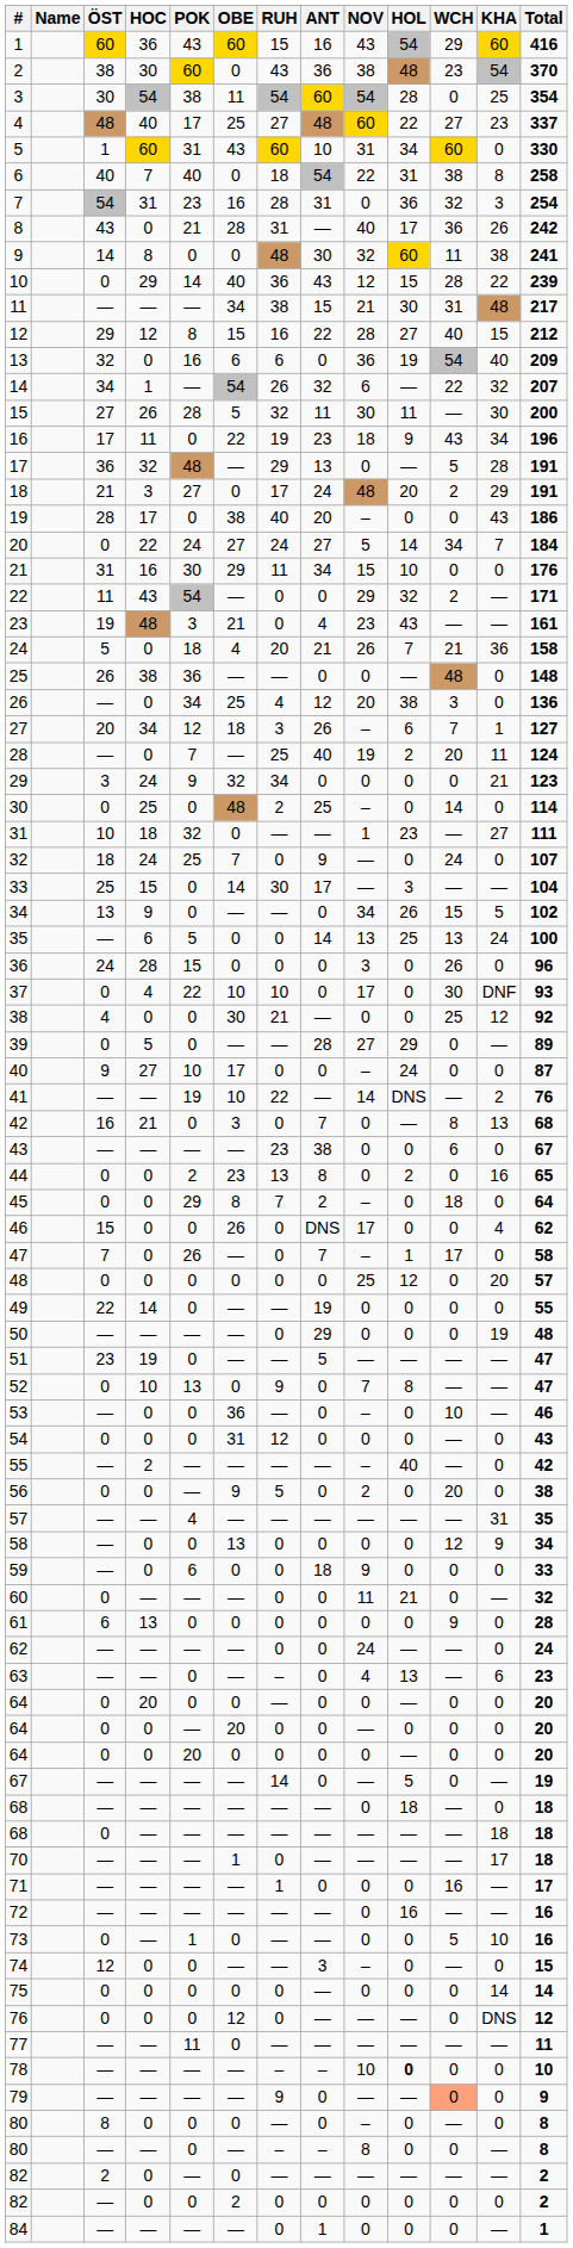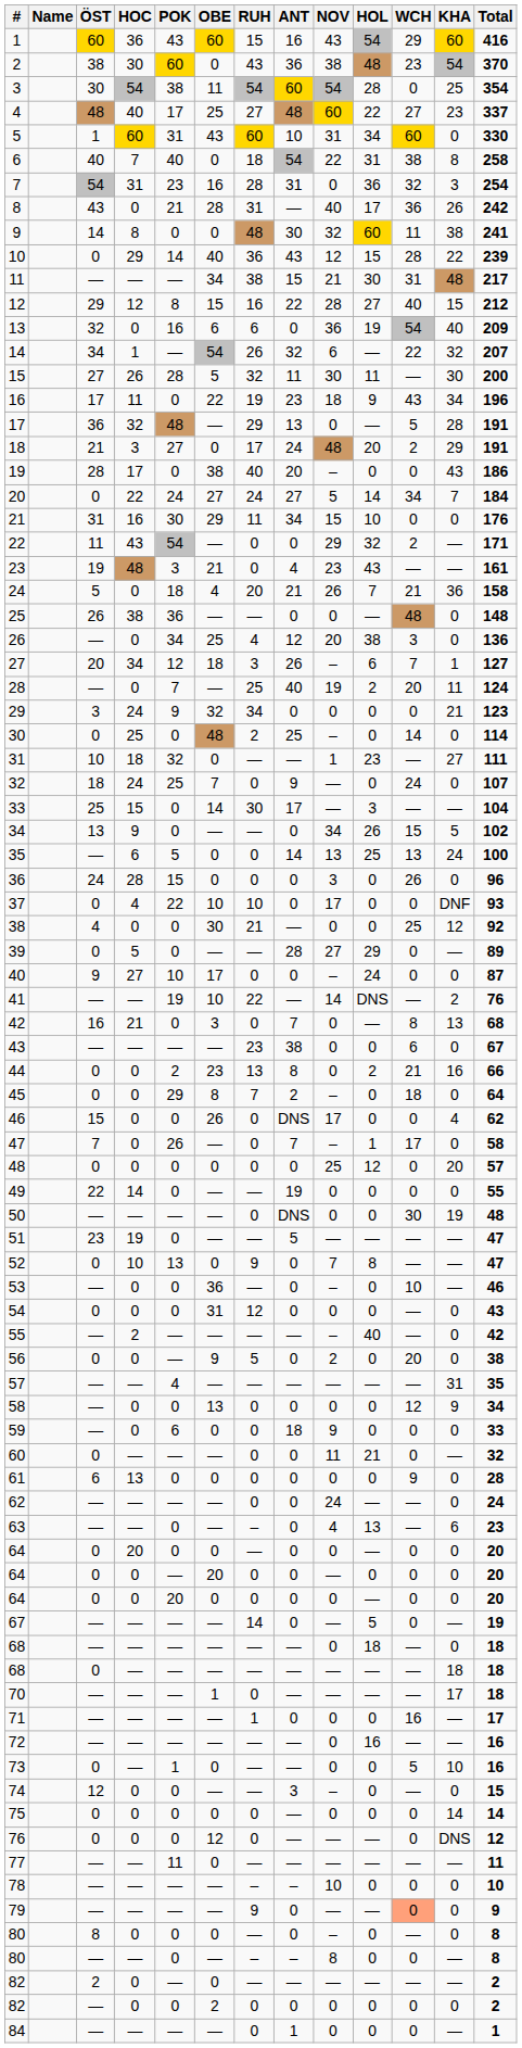 <table class="wikitable sortable" style="text-align:center;">
 <tr>
 <th>#</th>
 <th>Name</th>
 <th>ÖST</th>
 <th>HOC</th>
 <th>POK</th>
 <th>OBE</th>
 <th>RUH</th>
 <th>ANT</th>
 <th>NOV</th>
 <th>HOL</th>
 <th>WCH</th>
 <th>KHA</th>
 <th>Total</th>
 </tr>
 <tr>
 <td>1</td>
 <td align="left"></td>
 <td bgcolor="gold">60</td>
 <td>36</td>
 <td>43</td>
 <td bgcolor="gold">60</td>
 <td>15</td>
 <td>16</td>
 <td>43</td>
 <td bgcolor="silver">54</td>
 <td>29</td>
 <td bgcolor="gold">60</td>
 <td><strong>416</strong></td>
 </tr>
 <tr>
 <td>2</td>
 <td align="left"></td>
 <td>38</td>
 <td>30</td>
 <td bgcolor="gold">60</td>
 <td>0</td>
 <td>43</td>
 <td>36</td>
 <td>38</td>
 <td bgcolor="CC9966">48</td>
 <td>23</td>
 <td bgcolor="silver">54</td>
 <td><strong>370</strong></td>
 </tr>
 <tr>
 <td>3</td>
 <td align="left"></td>
 <td>30</td>
 <td bgcolor="silver">54</td>
 <td>38</td>
 <td>11</td>
 <td bgcolor="silver">54</td>
 <td bgcolor="gold">60</td>
 <td bgcolor="silver">54</td>
 <td>28</td>
 <td>0</td>
 <td>25</td>
 <td><strong>354</strong></td>
 </tr>
 <tr>
 <td>4</td>
 <td align="left"></td>
 <td bgcolor="CC9966">48</td>
 <td>40</td>
 <td>17</td>
 <td>25</td>
 <td>27</td>
 <td bgcolor="CC9966">48</td>
 <td bgcolor="gold">60</td>
 <td>22</td>
 <td>27</td>
 <td>23</td>
 <td><strong>337</strong></td>
 </tr>
 <tr>
 <td>5</td>
 <td align="left"></td>
 <td>1</td>
 <td bgcolor="gold">60</td>
 <td>31</td>
 <td>43</td>
 <td bgcolor="gold">60</td>
 <td>10</td>
 <td>31</td>
 <td>34</td>
 <td bgcolor="gold">60</td>
 <td>0</td>
 <td><strong>330</strong></td>
 </tr>
 <tr>
 <td>6</td>
 <td align="left"></td>
 <td>40</td>
 <td>7</td>
 <td>40</td>
 <td>0</td>
 <td>18</td>
 <td bgcolor="silver">54</td>
 <td>22</td>
 <td>31</td>
 <td>38</td>
 <td>8</td>
 <td><strong>258</strong></td>
 </tr>
 <tr>
 <td>7</td>
 <td align="left"></td>
 <td bgcolor="silver">54</td>
 <td>31</td>
 <td>23</td>
 <td>16</td>
 <td>28</td>
 <td>31</td>
 <td>0</td>
 <td>36</td>
 <td>32</td>
 <td>3</td>
 <td><strong>254</strong></td>
 </tr>
 <tr>
 <td>8</td>
 <td align="left"></td>
 <td>43</td>
 <td>0</td>
 <td>21</td>
 <td>28</td>
 <td>31</td>
 <td>—</td>
 <td>40</td>
 <td>17</td>
 <td>36</td>
 <td>26</td>
 <td><strong>242</strong></td>
 </tr>
 <tr>
 <td>9</td>
 <td align="left"></td>
 <td>14</td>
 <td>8</td>
 <td>0</td>
 <td>0</td>
 <td bgcolor="CC9966">48</td>
 <td>30</td>
 <td>32</td>
 <td bgcolor="gold">60</td>
 <td>11</td>
 <td>38</td>
 <td><strong>241</strong></td>
 </tr>
 <tr>
 <td>10</td>
 <td align="left"></td>
 <td>0</td>
 <td>29</td>
 <td>14</td>
 <td>40</td>
 <td>36</td>
 <td>43</td>
 <td>12</td>
 <td>15</td>
 <td>28</td>
 <td>22</td>
 <td><strong>239</strong></td>
 </tr>
 <tr>
 <td>11</td>
 <td align="left"></td>
 <td>—</td>
 <td>—</td>
 <td>—</td>
 <td>34</td>
 <td>38</td>
 <td>15</td>
 <td>21</td>
 <td>30</td>
 <td>31</td>
 <td bgcolor="CC9966">48</td>
 <td><strong>217</strong></td>
 </tr>
 <tr>
 <td>12</td>
 <td align="left"></td>
 <td>29</td>
 <td>12</td>
 <td>8</td>
 <td>15</td>
 <td>16</td>
 <td>22</td>
 <td>28</td>
 <td>27</td>
 <td>40</td>
 <td>15</td>
 <td><strong>212</strong></td>
 </tr>
 <tr>
 <td>13</td>
 <td align="left"></td>
 <td>32</td>
 <td>0</td>
 <td>16</td>
 <td>6</td>
 <td>6</td>
 <td>0</td>
 <td>36</td>
 <td>19</td>
 <td bgcolor="silver">54</td>
 <td>40</td>
 <td><strong>209</strong></td>
 </tr>
 <tr>
 <td>14</td>
 <td align="left"></td>
 <td>34</td>
 <td>1</td>
 <td>—</td>
 <td bgcolor="silver">54</td>
 <td>26</td>
 <td>32</td>
 <td>6</td>
 <td>—</td>
 <td>22</td>
 <td>32</td>
 <td><strong>207</strong></td>
 </tr>
 <tr>
 <td>15</td>
 <td align="left"></td>
 <td>27</td>
 <td>26</td>
 <td>28</td>
 <td>5</td>
 <td>32</td>
 <td>11</td>
 <td>30</td>
 <td>11</td>
 <td>—</td>
 <td>30</td>
 <td><strong>200</strong></td>
 </tr>
 <tr>
 <td>16</td>
 <td align="left"></td>
 <td>17</td>
 <td>11</td>
 <td>0</td>
 <td>22</td>
 <td>19</td>
 <td>23</td>
 <td>18</td>
 <td>9</td>
 <td>43</td>
 <td>34</td>
 <td><strong>196</strong></td>
 </tr>
 <tr>
 <td>17</td>
 <td align="left"></td>
 <td>36</td>
 <td>32</td>
 <td bgcolor="CC9966">48</td>
 <td>—</td>
 <td>29</td>
 <td>13</td>
 <td>0</td>
 <td>—</td>
 <td>5</td>
 <td>28</td>
 <td><strong>191</strong></td>
 </tr>
 <tr>
 <td>18</td>
 <td align="left"></td>
 <td>21</td>
 <td>3</td>
 <td>27</td>
 <td>0</td>
 <td>17</td>
 <td>24</td>
 <td bgcolor="CC9966">48</td>
 <td>20</td>
 <td>2</td>
 <td>29</td>
 <td><strong>191</strong></td>
 </tr>
 <tr>
 <td>19</td>
 <td align="left"></td>
 <td>28</td>
 <td>17</td>
 <td>0</td>
 <td>38</td>
 <td>40</td>
 <td>20</td>
 <td>–</td>
 <td>0</td>
 <td>0</td>
 <td>43</td>
 <td><strong>186</strong></td>
 </tr>
 <tr>
 <td>20</td>
 <td align="left"></td>
 <td>0</td>
 <td>22</td>
 <td>24</td>
 <td>27</td>
 <td>24</td>
 <td>27</td>
 <td>5</td>
 <td>14</td>
 <td>34</td>
 <td>7</td>
 <td><strong>184</strong></td>
 </tr>
 <tr>
 <td>21</td>
 <td align="left"></td>
 <td>31</td>
 <td>16</td>
 <td>30</td>
 <td>29</td>
 <td>11</td>
 <td>34</td>
 <td>15</td>
 <td>10</td>
 <td>0</td>
 <td>0</td>
 <td><strong>176</strong></td>
 </tr>
 <tr>
 <td>22</td>
 <td align="left"></td>
 <td>11</td>
 <td>43</td>
 <td bgcolor="silver">54</td>
 <td>—</td>
 <td>0</td>
 <td>0</td>
 <td>29</td>
 <td>32</td>
 <td>2</td>
 <td>—</td>
 <td><strong>171</strong></td>
 </tr>
 <tr>
 <td>23</td>
 <td align="left"></td>
 <td>19</td>
 <td bgcolor="CC9966">48</td>
 <td>3</td>
 <td>21</td>
 <td>0</td>
 <td>4</td>
 <td>23</td>
 <td>43</td>
 <td>—</td>
 <td>—</td>
 <td><strong>161</strong></td>
 </tr>
 <tr>
 <td>24</td>
 <td align="left"></td>
 <td>5</td>
 <td>0</td>
 <td>18</td>
 <td>4</td>
 <td>20</td>
 <td>21</td>
 <td>26</td>
 <td>7</td>
 <td>21</td>
 <td>36</td>
 <td><strong>158</strong></td>
 </tr>
 <tr>
 <td>25</td>
 <td align="left"></td>
 <td>26</td>
 <td>38</td>
 <td>36</td>
 <td>—</td>
 <td>—</td>
 <td>0</td>
 <td>0</td>
 <td>—</td>
 <td bgcolor="CC9966">48</td>
 <td>0</td>
 <td><strong>148</strong></td>
 </tr>
 <tr>
 <td>26</td>
 <td align="left"></td>
 <td>—</td>
 <td>0</td>
 <td>34</td>
 <td>25</td>
 <td>4</td>
 <td>12</td>
 <td>20</td>
 <td>38</td>
 <td>3</td>
 <td>0</td>
 <td><strong>136</strong></td>
 </tr>
 <tr>
 <td>27</td>
 <td align="left"></td>
 <td>20</td>
 <td>34</td>
 <td>12</td>
 <td>18</td>
 <td>3</td>
 <td>26</td>
 <td>–</td>
 <td>6</td>
 <td>7</td>
 <td>1</td>
 <td><strong>127</strong></td>
 </tr>
 <tr>
 <td>28</td>
 <td align="left"></td>
 <td>—</td>
 <td>0</td>
 <td>7</td>
 <td>—</td>
 <td>25</td>
 <td>40</td>
 <td>19</td>
 <td>2</td>
 <td>20</td>
 <td>11</td>
 <td><strong>124</strong></td>
 </tr>
 <tr>
 <td>29</td>
 <td align="left"></td>
 <td>3</td>
 <td>24</td>
 <td>9</td>
 <td>32</td>
 <td>34</td>
 <td>0</td>
 <td>0</td>
 <td>0</td>
 <td>0</td>
 <td>21</td>
 <td><strong>123</strong></td>
 </tr>
 <tr>
 <td>30</td>
 <td align="left"></td>
 <td>0</td>
 <td>25</td>
 <td>0</td>
 <td bgcolor="CC9966">48</td>
 <td>2</td>
 <td>25</td>
 <td>–</td>
 <td>0</td>
 <td>14</td>
 <td>0</td>
 <td><strong>114</strong></td>
 </tr>
 <tr>
 <td>31</td>
 <td align="left"></td>
 <td>10</td>
 <td>18</td>
 <td>32</td>
 <td>0</td>
 <td>—</td>
 <td>—</td>
 <td>1</td>
 <td>23</td>
 <td>—</td>
 <td>27</td>
 <td><strong>111</strong></td>
 </tr>
 <tr>
 <td>32</td>
 <td align="left"></td>
 <td>18</td>
 <td>24</td>
 <td>25</td>
 <td>7</td>
 <td>0</td>
 <td>9</td>
 <td>—</td>
 <td>0</td>
 <td>24</td>
 <td>0</td>
 <td><strong>107</strong></td>
 </tr>
 <tr>
 <td>33</td>
 <td align="left"></td>
 <td>25</td>
 <td>15</td>
 <td>0</td>
 <td>14</td>
 <td>30</td>
 <td>17</td>
 <td>—</td>
 <td>3</td>
 <td>—</td>
 <td>—</td>
 <td><strong>104</strong></td>
 </tr>
 <tr>
 <td>34</td>
 <td align="left"></td>
 <td>13</td>
 <td>9</td>
 <td>0</td>
 <td>—</td>
 <td>—</td>
 <td>0</td>
 <td>34</td>
 <td>26</td>
 <td>15</td>
 <td>5</td>
 <td><strong>102</strong></td>
 </tr>
 <tr>
 <td>35</td>
 <td align="left"></td>
 <td>—</td>
 <td>6</td>
 <td>5</td>
 <td>0</td>
 <td>0</td>
 <td>14</td>
 <td>13</td>
 <td>25</td>
 <td>13</td>
 <td>24</td>
 <td><strong>100</strong></td>
 </tr>
 <tr>
 <td>36</td>
 <td align="left"></td>
 <td>24</td>
 <td>28</td>
 <td>15</td>
 <td>0</td>
 <td>0</td>
 <td>0</td>
 <td>3</td>
 <td>0</td>
 <td>26</td>
 <td>0</td>
 <td><strong>96</strong></td>
 </tr>
 <tr>
 <td>37</td>
 <td align="left"></td>
 <td>0</td>
 <td>4</td>
 <td>22</td>
 <td>10</td>
 <td>10</td>
 <td>0</td>
 <td>17</td>
 <td>0</td>
-<td>30</td>
+<td>0</td>
 <td>DNF</td>
 <td><strong>93</strong></td>
 </tr>
 <tr>
 <td>38</td>
 <td align="left"></td>
 <td>4</td>
 <td>0</td>
 <td>0</td>
 <td>30</td>
 <td>21</td>
 <td>—</td>
 <td>0</td>
 <td>0</td>
 <td>25</td>
 <td>12</td>
 <td><strong>92</strong></td>
 </tr>
 <tr>
 <td>39</td>
 <td align="left"></td>
 <td>0</td>
 <td>5</td>
 <td>0</td>
 <td>—</td>
 <td>—</td>
 <td>28</td>
 <td>27</td>
 <td>29</td>
 <td>0</td>
 <td>—</td>
 <td><strong>89</strong></td>
 </tr>
 <tr>
 <td>40</td>
 <td align="left"></td>
 <td>9</td>
 <td>27</td>
 <td>10</td>
 <td>17</td>
 <td>0</td>
 <td>0</td>
 <td>–</td>
 <td>24</td>
 <td>0</td>
 <td>0</td>
 <td><strong>87</strong></td>
 </tr>
 <tr>
 <td>41</td>
 <td align="left"></td>
 <td>—</td>
 <td>—</td>
 <td>19</td>
 <td>10</td>
 <td>22</td>
 <td>—</td>
 <td>14</td>
 <td>DNS</td>
 <td>—</td>
 <td>2</td>
 <td><strong>76</strong></td>
 </tr>
 <tr>
 <td>42</td>
 <td align="left"></td>
 <td>16</td>
 <td>21</td>
 <td>0</td>
 <td>3</td>
 <td>0</td>
 <td>7</td>
 <td>0</td>
 <td>—</td>
 <td>8</td>
 <td>13</td>
 <td><strong>68</strong></td>
 </tr>
 <tr>
 <td>43</td>
 <td align="left"></td>
 <td>—</td>
 <td>—</td>
 <td>—</td>
 <td>—</td>
 <td>23</td>
 <td>38</td>
 <td>0</td>
 <td>0</td>
 <td>6</td>
 <td>0</td>
 <td><strong>67</strong></td>
 </tr>
 <tr>
 <td>44</td>
 <td align="left"></td>
 <td>0</td>
 <td>0</td>
 <td>2</td>
 <td>23</td>
 <td>13</td>
 <td>8</td>
 <td>0</td>
 <td>2</td>
-<td>0</td>
+<td>21</td>
 <td>16</td>
-<td><strong>65</strong></td>
+<td><strong>66</strong></td>
 </tr>
 <tr>
 <td>45</td>
 <td align="left"></td>
 <td>0</td>
 <td>0</td>
 <td>29</td>
 <td>8</td>
 <td>7</td>
 <td>2</td>
 <td>–</td>
 <td>0</td>
 <td>18</td>
 <td>0</td>
 <td><strong>64</strong></td>
 </tr>
 <tr>
 <td>46</td>
 <td align="left"></td>
 <td>15</td>
 <td>0</td>
 <td>0</td>
 <td>26</td>
 <td>0</td>
 <td>DNS</td>
 <td>17</td>
 <td>0</td>
 <td>0</td>
 <td>4</td>
 <td><strong>62</strong></td>
 </tr>
 <tr>
 <td>47</td>
 <td align="left"></td>
 <td>7</td>
 <td>0</td>
 <td>26</td>
 <td>—</td>
 <td>0</td>
 <td>7</td>
 <td>–</td>
 <td>1</td>
 <td>17</td>
 <td>0</td>
 <td><strong>58</strong></td>
 </tr>
 <tr>
 <td>48</td>
 <td align="left"></td>
 <td>0</td>
 <td>0</td>
 <td>0</td>
 <td>0</td>
 <td>0</td>
 <td>0</td>
 <td>25</td>
 <td>12</td>
 <td>0</td>
 <td>20</td>
 <td><strong>57</strong></td>
 </tr>
 <tr>
 <td>49</td>
 <td align="left"></td>
 <td>22</td>
 <td>14</td>
 <td>0</td>
 <td>—</td>
 <td>—</td>
 <td>19</td>
 <td>0</td>
 <td>0</td>
 <td>0</td>
 <td>0</td>
 <td><strong>55</strong></td>
 </tr>
 <tr>
 <td>50</td>
 <td align="left"></td>
 <td>—</td>
 <td>—</td>
 <td>—</td>
 <td>—</td>
 <td>0</td>
-<td>29</td>
+<td>DNS</td>
 <td>0</td>
 <td>0</td>
-<td>0</td>
+<td>30</td>
 <td>19</td>
 <td><strong>48</strong></td>
 </tr>
 <tr>
 <td>51</td>
 <td align="left"></td>
 <td>23</td>
 <td>19</td>
 <td>0</td>
 <td>—</td>
 <td>—</td>
 <td>5</td>
 <td>—</td>
 <td>—</td>
 <td>—</td>
 <td>—</td>
 <td><strong>47</strong></td>
 </tr>
 <tr>
 <td>52</td>
 <td align="left"></td>
 <td>0</td>
 <td>10</td>
 <td>13</td>
 <td>0</td>
 <td>9</td>
 <td>0</td>
 <td>7</td>
 <td>8</td>
 <td>—</td>
 <td>—</td>
 <td><strong>47</strong></td>
 </tr>
 <tr>
 <td>53</td>
 <td align="left"></td>
 <td>—</td>
 <td>0</td>
 <td>0</td>
 <td>36</td>
 <td>—</td>
 <td>0</td>
 <td>–</td>
 <td>0</td>
 <td>10</td>
 <td>—</td>
 <td><strong>46</strong></td>
 </tr>
 <tr>
 <td>54</td>
 <td align="left"></td>
 <td>0</td>
 <td>0</td>
 <td>0</td>
 <td>31</td>
 <td>12</td>
 <td>0</td>
 <td>0</td>
 <td>0</td>
 <td>—</td>
 <td>0</td>
 <td><strong>43</strong></td>
 </tr>
 <tr>
 <td>55</td>
 <td align="left"></td>
 <td>—</td>
 <td>2</td>
 <td>—</td>
 <td>—</td>
 <td>—</td>
 <td>—</td>
 <td>–</td>
 <td>40</td>
 <td>—</td>
 <td>0</td>
 <td><strong>42</strong></td>
 </tr>
 <tr>
 <td>56</td>
 <td align="left"></td>
 <td>0</td>
 <td>0</td>
 <td>—</td>
 <td>9</td>
 <td>5</td>
 <td>0</td>
 <td>2</td>
 <td>0</td>
 <td>20</td>
 <td>0</td>
 <td><strong>38</strong></td>
 </tr>
 <tr>
 <td>57</td>
 <td align="left"></td>
 <td>—</td>
 <td>—</td>
 <td>4</td>
 <td>—</td>
 <td>—</td>
 <td>—</td>
 <td>—</td>
 <td>—</td>
 <td>—</td>
 <td>31</td>
 <td><strong>35</strong></td>
 </tr>
 <tr>
 <td>58</td>
 <td align="left"></td>
 <td>—</td>
 <td>0</td>
 <td>0</td>
 <td>13</td>
 <td>0</td>
 <td>0</td>
 <td>0</td>
 <td>0</td>
 <td>12</td>
 <td>9</td>
 <td><strong>34</strong></td>
 </tr>
 <tr>
 <td>59</td>
 <td align="left"></td>
 <td>—</td>
 <td>0</td>
 <td>6</td>
 <td>0</td>
 <td>0</td>
 <td>18</td>
 <td>9</td>
 <td>0</td>
 <td>0</td>
 <td>0</td>
 <td><strong>33</strong></td>
 </tr>
 <tr>
 <td>60</td>
 <td align="left"></td>
 <td>0</td>
 <td>—</td>
 <td>—</td>
 <td>—</td>
 <td>0</td>
 <td>0</td>
 <td>11</td>
 <td>21</td>
 <td>0</td>
 <td>—</td>
 <td><strong>32</strong></td>
 </tr>
 <tr>
 <td>61</td>
 <td align="left"></td>
 <td>6</td>
 <td>13</td>
 <td>0</td>
 <td>0</td>
 <td>0</td>
 <td>0</td>
 <td>0</td>
 <td>0</td>
 <td>9</td>
 <td>0</td>
 <td><strong>28</strong></td>
 </tr>
 <tr>
 <td>62</td>
 <td align="left"></td>
 <td>—</td>
 <td>—</td>
 <td>—</td>
 <td>—</td>
 <td>0</td>
 <td>0</td>
 <td>24</td>
 <td>—</td>
 <td>—</td>
 <td>0</td>
 <td><strong>24</strong></td>
 </tr>
 <tr>
 <td>63</td>
 <td align="left"></td>
 <td>—</td>
 <td>—</td>
 <td>0</td>
 <td>—</td>
 <td>–</td>
 <td>0</td>
 <td>4</td>
 <td>13</td>
 <td>—</td>
 <td>6</td>
 <td><strong>23</strong></td>
 </tr>
 <tr>
 <td>64</td>
 <td align="left"></td>
 <td>0</td>
 <td>20</td>
 <td>0</td>
 <td>0</td>
 <td>—</td>
 <td>0</td>
 <td>0</td>
 <td>—</td>
 <td>0</td>
 <td>0</td>
 <td><strong>20</strong></td>
 </tr>
 <tr>
 <td>64</td>
 <td align="left"></td>
 <td>0</td>
 <td>0</td>
 <td>—</td>
 <td>20</td>
 <td>0</td>
 <td>0</td>
 <td>—</td>
 <td>0</td>
 <td>0</td>
 <td>0</td>
 <td><strong>20</strong></td>
 </tr>
 <tr>
 <td>64</td>
 <td align="left"></td>
 <td>0</td>
 <td>0</td>
 <td>20</td>
 <td>0</td>
 <td>0</td>
 <td>0</td>
 <td>0</td>
 <td>—</td>
 <td>0</td>
 <td>0</td>
 <td><strong>20</strong></td>
 </tr>
 <tr>
 <td>67</td>
 <td align="left"></td>
 <td>—</td>
 <td>—</td>
 <td>—</td>
 <td>—</td>
 <td>14</td>
 <td>0</td>
 <td>—</td>
 <td>5</td>
 <td>0</td>
 <td>—</td>
 <td><strong>19</strong></td>
 </tr>
 <tr>
 <td>68</td>
 <td align="left"></td>
 <td>—</td>
 <td>—</td>
 <td>—</td>
 <td>—</td>
 <td>—</td>
 <td>—</td>
 <td>0</td>
 <td>18</td>
 <td>—</td>
 <td>0</td>
 <td><strong>18</strong></td>
 </tr>
 <tr>
 <td>68</td>
 <td align="left"></td>
 <td>0</td>
 <td>—</td>
 <td>—</td>
 <td>—</td>
 <td>—</td>
 <td>—</td>
 <td>—</td>
 <td>—</td>
 <td>—</td>
 <td>18</td>
 <td><strong>18</strong></td>
 </tr>
 <tr>
 <td>70</td>
 <td align="left"></td>
 <td>—</td>
 <td>—</td>
 <td>—</td>
 <td>1</td>
 <td>0</td>
 <td>—</td>
 <td>—</td>
 <td>—</td>
 <td>—</td>
 <td>17</td>
 <td><strong>18</strong></td>
 </tr>
 <tr>
 <td>71</td>
 <td align="left"></td>
 <td>—</td>
 <td>—</td>
 <td>—</td>
 <td>—</td>
 <td>1</td>
 <td>0</td>
 <td>0</td>
 <td>0</td>
 <td>16</td>
 <td>—</td>
 <td><strong>17</strong></td>
 </tr>
 <tr>
 <td>72</td>
 <td align="left"></td>
 <td>—</td>
 <td>—</td>
 <td>—</td>
 <td>—</td>
 <td>—</td>
 <td>—</td>
 <td>0</td>
 <td>16</td>
 <td>—</td>
 <td>—</td>
 <td><strong>16</strong></td>
 </tr>
 <tr>
 <td>73</td>
 <td align="left"></td>
 <td>0</td>
 <td>—</td>
 <td>1</td>
 <td>0</td>
 <td>—</td>
 <td>—</td>
 <td>0</td>
 <td>0</td>
 <td>5</td>
 <td>10</td>
 <td><strong>16</strong></td>
 </tr>
 <tr>
 <td>74</td>
 <td align="left"></td>
 <td>12</td>
 <td>0</td>
 <td>0</td>
 <td>—</td>
 <td>—</td>
 <td>3</td>
 <td>–</td>
 <td>0</td>
 <td>—</td>
 <td>0</td>
 <td><strong>15</strong></td>
 </tr>
 <tr>
 <td>75</td>
 <td align="left"></td>
 <td>0</td>
 <td>0</td>
 <td>0</td>
 <td>0</td>
 <td>0</td>
 <td>—</td>
 <td>0</td>
 <td>0</td>
 <td>0</td>
 <td>14</td>
 <td><strong>14</strong></td>
 </tr>
 <tr>
 <td>76</td>
 <td align="left"></td>
 <td>0</td>
 <td>0</td>
 <td>0</td>
 <td>12</td>
 <td>0</td>
 <td>—</td>
 <td>—</td>
 <td>—</td>
 <td>0</td>
 <td>DNS</td>
 <td><strong>12</strong></td>
 </tr>
 <tr>
 <td>77</td>
 <td align="left"></td>
 <td>—</td>
 <td>—</td>
 <td>11</td>
 <td>0</td>
 <td>—</td>
 <td>—</td>
 <td>—</td>
 <td>—</td>
 <td>—</td>
 <td>—</td>
 <td><strong>11</strong></td>
 </tr>
 <tr>
 <td>78</td>
 <td align="left"></td>
 <td>—</td>
 <td>—</td>
 <td>—</td>
 <td>—</td>
 <td>–</td>
 <td>–</td>
 <td>10</td>
-<td><strong>0</strong></td>
+<td>0</td>
 <td>0</td>
 <td>0</td>
 <td><strong>10</strong></td>
 </tr>
 <tr>
 <td>79</td>
 <td align="left"></td>
 <td>—</td>
 <td>—</td>
 <td>—</td>
 <td>—</td>
 <td>9</td>
 <td>0</td>
 <td>—</td>
 <td>—</td>
 <td style="background: lightsalmon;">0</td>
 <td>0</td>
 <td><strong>9</strong></td>
 </tr>
 <tr>
 <td>80</td>
 <td align="left"></td>
 <td>8</td>
 <td>0</td>
 <td>0</td>
 <td>0</td>
 <td>—</td>
 <td>0</td>
 <td>–</td>
 <td>0</td>
 <td>—</td>
 <td>0</td>
 <td><strong>8</strong></td>
 </tr>
 <tr>
 <td>80</td>
 <td align="left"></td>
 <td>—</td>
 <td>—</td>
 <td>0</td>
 <td>—</td>
 <td>–</td>
 <td>–</td>
 <td>8</td>
 <td>0</td>
 <td>0</td>
 <td>—</td>
 <td><strong>8</strong></td>
 </tr>
 <tr>
 <td>82</td>
 <td align="left"></td>
 <td>2</td>
 <td>0</td>
 <td>—</td>
 <td>0</td>
 <td>—</td>
 <td>—</td>
 <td>—</td>
 <td>—</td>
 <td>—</td>
 <td>—</td>
 <td><strong>2</strong></td>
 </tr>
 <tr>
 <td>82</td>
 <td align="left"></td>
 <td>—</td>
 <td>0</td>
 <td>0</td>
 <td>2</td>
 <td>0</td>
 <td>0</td>
 <td>0</td>
 <td>0</td>
 <td>0</td>
 <td>0</td>
 <td><strong>2</strong></td>
 </tr>
 <tr>
 <td>84</td>
 <td align="left"></td>
 <td>—</td>
 <td>—</td>
 <td>—</td>
 <td>—</td>
 <td>0</td>
 <td>1</td>
 <td>0</td>
 <td>0</td>
 <td>0</td>
 <td>—</td>
 <td><strong>1</strong></td>
 </tr>
 </table>
